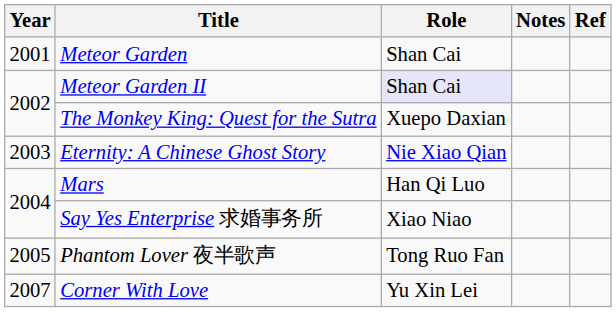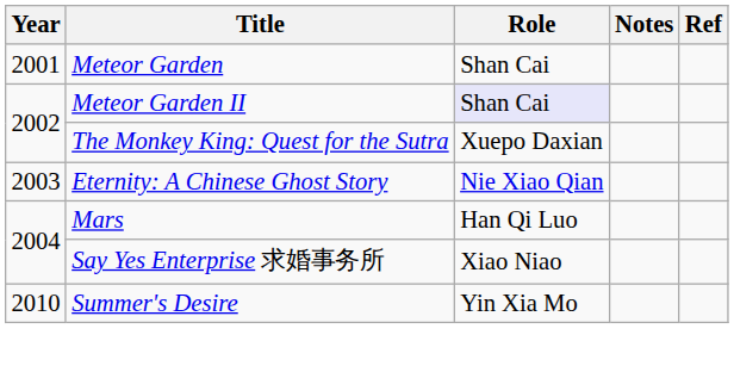 <table class="wikitable sortable">
 <tr>
 <th>Year</th>
 <th>Title</th>
 <th>Role</th>
 <th class="unsortable">Notes</th>
 <th>Ref</th>
 </tr>
 <tr>
 <td>2001</td>
 <td><em><a href='#'>Meteor Garden</a></em></td>
 <td>Shan Cai</td>
 <td></td>
 <td></td>
 </tr>
 <tr>
 <td rowspan="2">2002</td>
 <td><em><a href='#'>Meteor Garden II</a></em></td>
 <td style="background: lavender;">Shan Cai</td>
 <td></td>
 <td></td>
 </tr>
 <tr>
 <td><em><a href='#'>The Monkey King: Quest for the Sutra</a></em></td>
 <td>Xuepo Daxian</td>
 <td></td>
 <td></td>
 </tr>
 <tr>
 <td>2003</td>
 <td><em><a href='#'>Eternity: A Chinese Ghost Story</a></em></td>
 <td><a href='#'>Nie Xiao Qian</a></td>
 <td></td>
 <td></td>
 </tr>
 <tr>
 <td rowspan="2">2004</td>
 <td><em><a href='#'>Mars</a></em></td>
 <td>Han Qi Luo</td>
 <td></td>
 <td></td>
 </tr>
 <tr>
 <td><em><a href='#'>Say Yes Enterprise</a></em> 求婚事务所</td>
 <td>Xiao Niao</td>
 <td></td>
 <td></td>
 </tr>
 <tr>
-<td>2005</td>
-<td><em>Phantom Lover</em> 夜半歌声</td>
-<td>Tong Ruo Fan</td>
-<td></td>
-<td></td>
-</tr>
-<tr>
-<td>2007</td>
-<td><em><a href='#'>Corner With Love</a></em></td>
-<td>Yu Xin Lei</td>
+<td>2010</td>
+<td><em><a href='#'>Summer's Desire</a></em></td>
+<td>Yin Xia Mo</td>
 <td></td>
 <td></td>
 </tr>
 </table>
